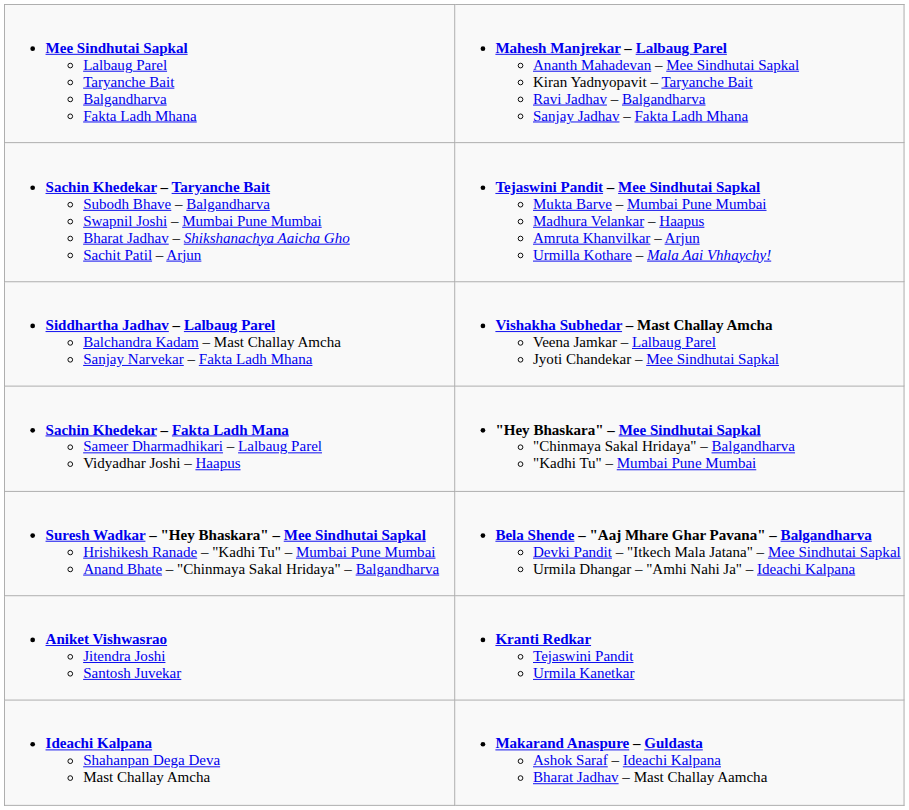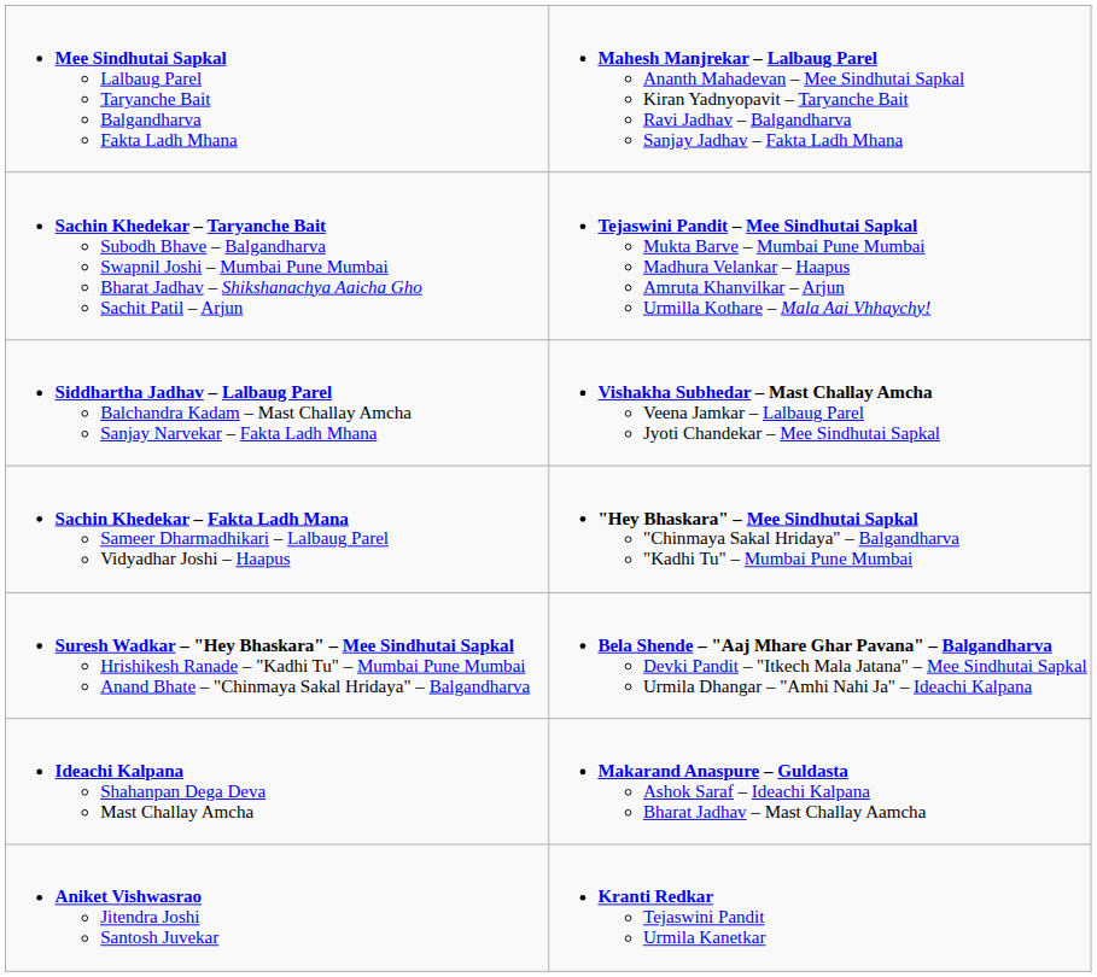 <table class="wikitable" role="presentation">
 <tr>
 <td style="vertical-align:top; width:50%;"><br><ul><li><strong><a href='#'>Mee Sindhutai Sapkal</a></strong><ul><li><a href='#'>Lalbaug Parel</a></li><li><a href='#'>Taryanche Bait</a></li><li><a href='#'>Balgandharva</a></li><li><a href='#'>Fakta Ladh Mhana</a></li></ul></li></ul></td>
 <td style="vertical-align:top; width:50%;"><br><ul><li><strong><a href='#'>Mahesh Manjrekar</a> – <a href='#'>Lalbaug Parel</a></strong><ul><li><a href='#'>Ananth Mahadevan</a> – <a href='#'>Mee Sindhutai Sapkal</a></li><li>Kiran Yadnyopavit – <a href='#'>Taryanche Bait</a></li><li><a href='#'>Ravi Jadhav</a> – <a href='#'>Balgandharva</a></li><li><a href='#'>Sanjay Jadhav</a> – <a href='#'>Fakta Ladh Mhana</a></li></ul></li></ul></td>
 </tr>
 <tr>
 <td style="vertical-align:top; width:50%;"><br><ul><li><strong><a href='#'>Sachin Khedekar</a> – <a href='#'>Taryanche Bait</a></strong><ul><li><a href='#'>Subodh Bhave</a> – <a href='#'>Balgandharva</a></li><li><a href='#'>Swapnil Joshi</a> – <a href='#'>Mumbai Pune Mumbai</a></li><li><a href='#'>Bharat Jadhav</a> – <em><a href='#'>Shikshanachya Aaicha Gho</a></em></li><li><a href='#'>Sachit Patil</a> – <a href='#'>Arjun</a></li></ul></li></ul></td>
 <td style="vertical-align:top; width:50%;"><br><ul><li><strong><a href='#'>Tejaswini Pandit</a> – <a href='#'>Mee Sindhutai Sapkal</a></strong><ul><li><a href='#'>Mukta Barve</a> – <a href='#'>Mumbai Pune Mumbai</a></li><li><a href='#'>Madhura Velankar</a> – <a href='#'>Haapus</a></li><li><a href='#'>Amruta Khanvilkar</a> – <a href='#'>Arjun</a></li><li><a href='#'>Urmilla Kothare</a> – <em><a href='#'>Mala Aai Vhhaychy!</a></em></li></ul></li></ul></td>
 </tr>
 <tr>
 <td style="vertical-align:top; width:50%;"><br><ul><li><strong><a href='#'>Siddhartha Jadhav</a> – <a href='#'>Lalbaug Parel</a></strong><ul><li><a href='#'>Balchandra Kadam</a> – Mast Challay Amcha</li><li><a href='#'>Sanjay Narvekar</a> – <a href='#'>Fakta Ladh Mhana</a></li></ul></li></ul></td>
 <td style="vertical-align:top; width:50%;"><br><ul><li><strong><a href='#'>Vishakha Subhedar</a> – Mast Challay Amcha</strong><ul><li>Veena Jamkar – <a href='#'>Lalbaug Parel</a></li><li>Jyoti Chandekar – <a href='#'>Mee Sindhutai Sapkal</a></li></ul></li></ul></td>
 </tr>
 <tr>
 <td style="vertical-align:top; width:50%;"><br><ul><li><strong><a href='#'>Sachin Khedekar</a> – <a href='#'>Fakta Ladh Mana</a></strong><ul><li><a href='#'>Sameer Dharmadhikari</a> – <a href='#'>Lalbaug Parel</a></li><li>Vidyadhar Joshi – <a href='#'>Haapus</a></li></ul></li></ul></td>
 <td style="vertical-align:top; width:50%;"><br><ul><li><strong>"Hey Bhaskara" – <a href='#'>Mee Sindhutai Sapkal</a></strong><ul><li>"Chinmaya Sakal Hridaya" – <a href='#'>Balgandharva</a></li><li>"Kadhi Tu" – <a href='#'>Mumbai Pune Mumbai</a></li></ul></li></ul></td>
 </tr>
 <tr>
 <td style="vertical-align:top; width:50%;"><br><ul><li><strong><a href='#'>Suresh Wadkar</a> – "Hey Bhaskara" – <a href='#'>Mee Sindhutai Sapkal</a></strong><ul><li><a href='#'>Hrishikesh Ranade</a> – "Kadhi Tu" – <a href='#'>Mumbai Pune Mumbai</a></li><li><a href='#'>Anand Bhate</a> – "Chinmaya Sakal Hridaya" – <a href='#'>Balgandharva</a></li></ul></li></ul></td>
 <td style="vertical-align:top; width:50%;"><br><ul><li><strong><a href='#'>Bela Shende</a> – "Aaj Mhare Ghar Pavana" – <a href='#'>Balgandharva</a></strong><ul><li><a href='#'>Devki Pandit</a> – "Itkech Mala Jatana" – <a href='#'>Mee Sindhutai Sapkal</a></li><li>Urmila Dhangar – "Amhi Nahi Ja" – <a href='#'>Ideachi Kalpana</a></li></ul></li></ul></td>
 </tr>
 <tr>
+<td style="vertical-align:top; width:50%;"><br><ul><li><strong><a href='#'>Ideachi Kalpana</a></strong><ul><li><a href='#'>Shahanpan Dega Deva</a></li><li>Mast Challay Amcha</li></ul></li></ul></td>
+<td style="vertical-align:top; width:50%;"><br><ul><li><strong><a href='#'>Makarand Anaspure</a> – <a href='#'>Guldasta</a></strong><ul><li><a href='#'>Ashok Saraf</a> – <a href='#'>Ideachi Kalpana</a></li><li><a href='#'>Bharat Jadhav</a> – Mast Challay Aamcha</li></ul></li></ul></td>
+</tr>
+<tr>
 <td style="vertical-align:top; width:50%;"><br><ul><li><strong><a href='#'>Aniket Vishwasrao</a></strong><ul><li><a href='#'>Jitendra Joshi</a></li><li><a href='#'>Santosh Juvekar</a></li></ul></li></ul></td>
 <td style="vertical-align:top; width:50%;"><br><ul><li><strong><a href='#'>Kranti Redkar</a></strong><ul><li><a href='#'>Tejaswini Pandit</a></li><li><a href='#'>Urmila Kanetkar</a></li></ul></li></ul></td>
 </tr>
-<tr>
-<td style="vertical-align:top; width:50%;"><br><ul><li><strong><a href='#'>Ideachi Kalpana</a></strong><ul><li><a href='#'>Shahanpan Dega Deva</a></li><li>Mast Challay Amcha</li></ul></li></ul></td>
-<td style="vertical-align:top; width:50%;"><br><ul><li><strong><a href='#'>Makarand Anaspure</a> – <a href='#'>Guldasta</a></strong><ul><li><a href='#'>Ashok Saraf</a> – <a href='#'>Ideachi Kalpana</a></li><li><a href='#'>Bharat Jadhav</a> – Mast Challay Aamcha</li></ul></li></ul></td>
-</tr>
 </table>
